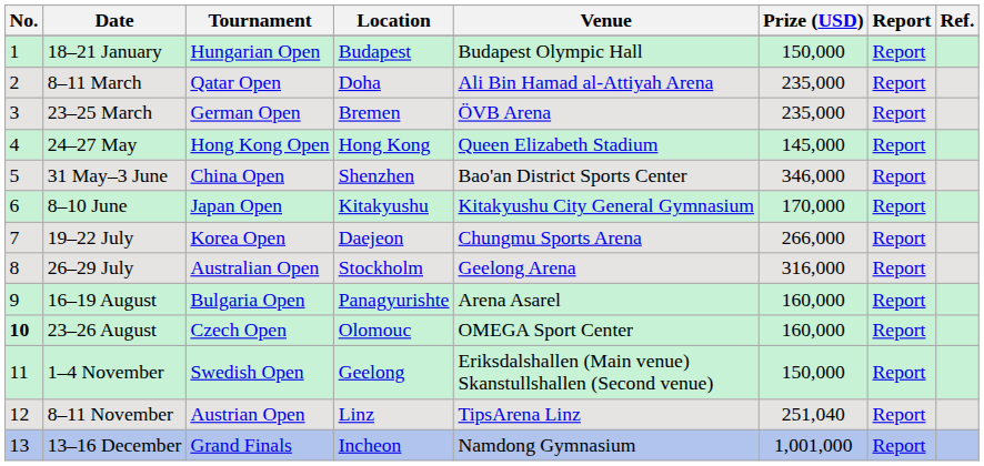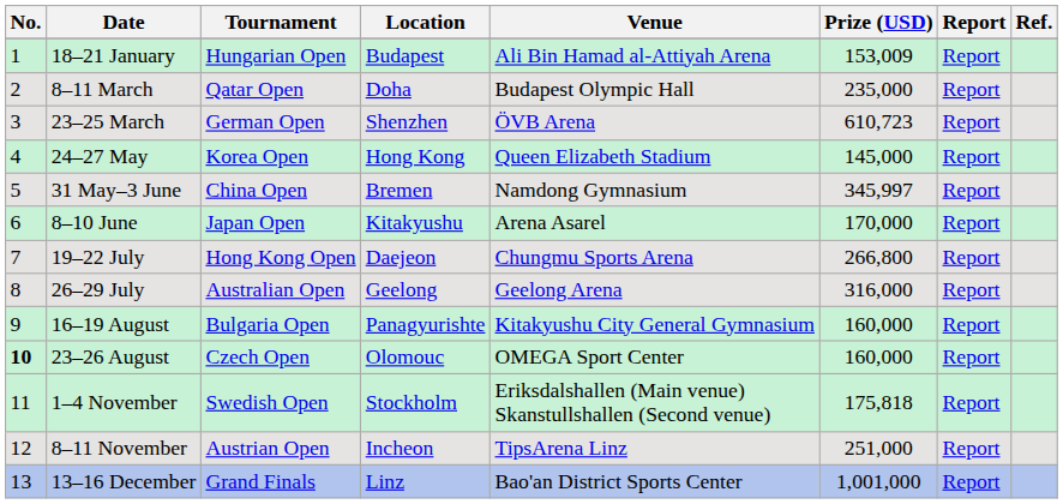 <table class=wikitable style="font-size:100%">
 <tr>
 <th>No.</th>
 <th>Date</th>
 <th>Tournament</th>
 <th>Location</th>
 <th>Venue</th>
 <th>Prize (<a href='#'>USD</a>)</th>
 <th>Report</th>
 <th>Ref.</th>
 </tr>
 <tr>
 </tr>
 <tr bgcolor="c7f2d5">
 <td>1</td>
 <td>18–21 January</td>
 <td> <a href='#'>Hungarian Open</a></td>
 <td><a href='#'>Budapest</a></td>
-<td>Budapest Olympic Hall</td>
-<td align=center>150,000</td>
+<td><a href='#'>Ali Bin Hamad al-Attiyah Arena</a></td>
+<td align=center>153,009</td>
 <td><a href='#'>Report</a></td>
 <td></td>
 </tr>
 <tr bgcolor="e5e4e2">
 <td>2</td>
 <td>8–11 March</td>
 <td> <a href='#'>Qatar Open</a></td>
 <td><a href='#'>Doha</a></td>
-<td><a href='#'>Ali Bin Hamad al-Attiyah Arena</a></td>
+<td>Budapest Olympic Hall</td>
 <td align=center>235,000</td>
 <td><a href='#'>Report</a></td>
 <td></td>
 </tr>
 <tr bgcolor="e5e4e2">
 <td>3</td>
 <td>23–25 March</td>
 <td> <a href='#'>German Open</a></td>
-<td><a href='#'>Bremen</a></td>
+<td><a href='#'>Shenzhen</a></td>
 <td><a href='#'>ÖVB Arena</a></td>
-<td align=center>235,000</td>
+<td align=center>610,723</td>
 <td><a href='#'>Report</a></td>
 <td></td>
 </tr>
 <tr bgcolor="c7f2d5">
 <td>4</td>
 <td>24–27 May</td>
-<td> <a href='#'>Hong Kong Open</a></td>
+<td> <a href='#'>Korea Open</a></td>
 <td><a href='#'>Hong Kong</a></td>
 <td><a href='#'>Queen Elizabeth Stadium</a></td>
 <td align=center>145,000</td>
 <td><a href='#'>Report</a></td>
 <td></td>
 </tr>
 <tr bgcolor="e5e4e2">
 <td>5</td>
 <td>31 May–3 June</td>
 <td> <a href='#'>China Open</a></td>
-<td><a href='#'>Shenzhen</a></td>
-<td>Bao'an District Sports Center</td>
-<td align=center>346,000</td>
+<td><a href='#'>Bremen</a></td>
+<td>Namdong Gymnasium</td>
+<td align=center>345,997</td>
 <td><a href='#'>Report</a></td>
 <td></td>
 </tr>
 <tr bgcolor="c7f2d5">
 <td>6</td>
 <td>8–10 June</td>
 <td> <a href='#'>Japan Open</a></td>
 <td><a href='#'>Kitakyushu</a></td>
-<td><a href='#'>Kitakyushu City General Gymnasium</a></td>
+<td>Arena Asarel</td>
 <td align=center>170,000</td>
 <td><a href='#'>Report</a></td>
 <td></td>
 </tr>
 <tr bgcolor="e5e4e2">
 <td>7</td>
 <td>19–22 July</td>
-<td> <a href='#'>Korea Open</a></td>
+<td> <a href='#'>Hong Kong Open</a></td>
 <td><a href='#'>Daejeon</a></td>
 <td><a href='#'>Chungmu Sports Arena</a></td>
-<td align=center>266,000</td>
+<td align=center>266,800</td>
 <td><a href='#'>Report</a></td>
 <td></td>
 </tr>
 <tr bgcolor="e5e4e2">
 <td>8</td>
 <td>26–29 July</td>
 <td> <a href='#'>Australian Open</a></td>
-<td><a href='#'>Stockholm</a></td>
+<td><a href='#'>Geelong</a></td>
 <td><a href='#'>Geelong Arena</a></td>
 <td align=center>316,000</td>
 <td><a href='#'>Report</a></td>
 <td></td>
 </tr>
 <tr bgcolor="c7f2d5">
 <td>9</td>
 <td>16–19 August</td>
 <td> <a href='#'>Bulgaria Open</a></td>
 <td><a href='#'>Panagyurishte</a></td>
-<td>Arena Asarel</td>
+<td><a href='#'>Kitakyushu City General Gymnasium</a></td>
 <td align=center>160,000</td>
 <td><a href='#'>Report</a></td>
 <td></td>
 </tr>
 <tr bgcolor="c7f2d5">
 <td><strong>10</strong></td>
 <td>23–26 August</td>
 <td> <a href='#'>Czech Open</a></td>
 <td><a href='#'>Olomouc</a></td>
 <td>OMEGA Sport Center</td>
 <td align=center>160,000</td>
 <td><a href='#'>Report</a></td>
 <td></td>
 </tr>
 <tr bgcolor="c7f2d5">
 <td>11</td>
 <td>1–4 November</td>
 <td> <a href='#'>Swedish Open</a></td>
-<td><a href='#'>Geelong</a></td>
+<td><a href='#'>Stockholm</a></td>
 <td>Eriksdalshallen (Main venue)<br>Skanstullshallen (Second venue)</td>
-<td align=center>150,000</td>
+<td align=center>175,818</td>
 <td><a href='#'>Report</a></td>
 <td></td>
 </tr>
 <tr bgcolor="e5e4e2">
 <td>12</td>
 <td>8–11 November</td>
 <td> <a href='#'>Austrian Open</a></td>
-<td><a href='#'>Linz</a></td>
+<td><a href='#'>Incheon</a></td>
 <td><a href='#'>TipsArena Linz</a></td>
-<td align=center>251,040</td>
+<td align=center>251,000</td>
 <td><a href='#'>Report</a></td>
 <td></td>
 </tr>
 <tr bgcolor="b0c4ed">
 <td>13</td>
 <td>13–16 December</td>
 <td> <a href='#'>Grand Finals</a></td>
-<td><a href='#'>Incheon</a></td>
-<td>Namdong Gymnasium</td>
+<td><a href='#'>Linz</a></td>
+<td>Bao'an District Sports Center</td>
 <td align=center>1,001,000</td>
 <td><a href='#'>Report</a></td>
 <td></td>
 </tr>
 </table>
